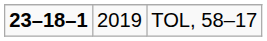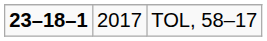 <table class="wikitable" style="text-align:center">
 <tr>
 </tr>
 <tr>
 <td><strong>23–18–1</strong></td>
-<td>2019</td>
+<td>2017</td>
 <td>TOL, 58–17</td>
 </tr>
 </table>
